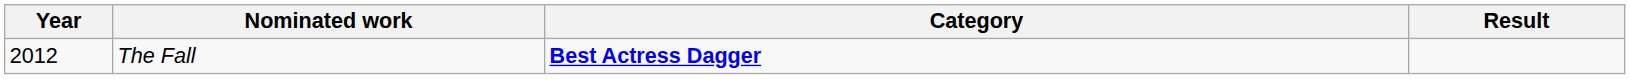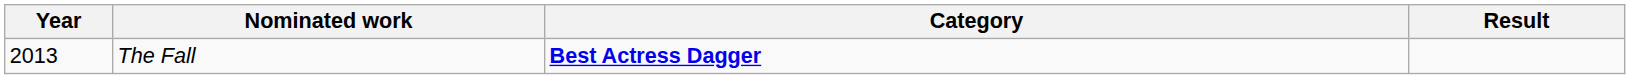 <table style="width:95%;" class="wikitable sortable">
 <tr>
 <th style="width:5%;">Year</th>
 <th style="width:20%;">Nominated work</th>
 <th style="width:40%;">Category</th>
 <th style="width:10%;">Result</th>
 </tr>
 <tr>
-<td>2012</td>
+<td>2013</td>
 <td><em>The Fall</em></td>
 <td><strong><a href='#'>Best Actress Dagger</a></strong></td>
 <td></td>
 </tr>
 </table>
